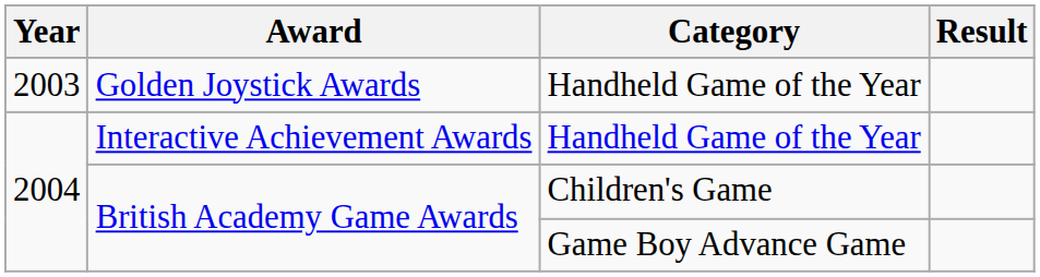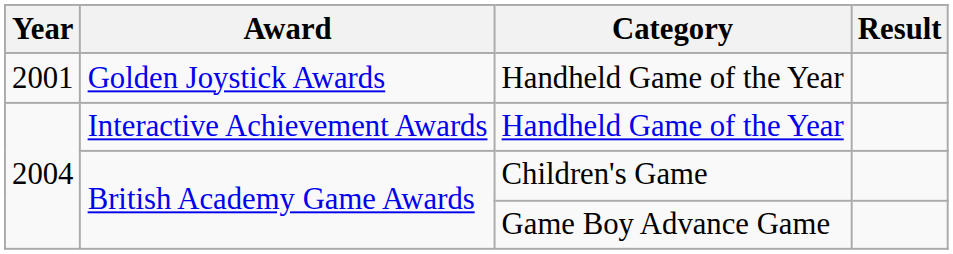 <table class="wikitable sortable">
 <tr>
 <th>Year</th>
 <th>Award</th>
 <th>Category</th>
 <th>Result</th>
 </tr>
 <tr>
-<td style="text-align:center;">2003</td>
+<td style="text-align:center;">2001</td>
 <td><a href='#'>Golden Joystick Awards</a></td>
 <td>Handheld Game of the Year</td>
 <td></td>
 </tr>
 <tr>
 <td style="text-align:center;" rowspan="3">2004</td>
 <td><a href='#'>Interactive Achievement Awards</a></td>
 <td><a href='#'>Handheld Game of the Year</a></td>
 <td></td>
 </tr>
 <tr>
 <td rowspan="2"><a href='#'>British Academy Game Awards</a></td>
 <td>Children's Game</td>
 <td></td>
 </tr>
 <tr>
 <td>Game Boy Advance Game</td>
 <td></td>
 </tr>
 </table>
